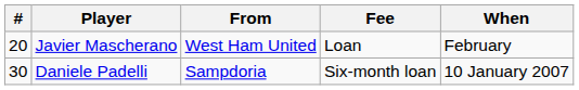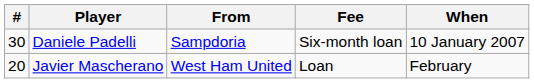 <table class="wikitable" style="text-align:center; font-size:95%; text-align:left">
 <tr>
 <th>#</th>
 <th>Player</th>
 <th>From</th>
 <th>Fee</th>
 <th>When</th>
 </tr>
 <tr>
+<td>30</td>
+<td> <a href='#'>Daniele Padelli</a></td>
+<td> <a href='#'>Sampdoria</a></td>
+<td>Six-month loan</td>
+<td>10 January 2007</td>
+</tr>
+<tr>
 <td>20</td>
 <td> <a href='#'>Javier Mascherano</a></td>
 <td> <a href='#'>West Ham United</a></td>
 <td>Loan</td>
 <td>February</td>
 </tr>
-<tr>
-<td>30</td>
-<td> <a href='#'>Daniele Padelli</a></td>
-<td> <a href='#'>Sampdoria</a></td>
-<td>Six-month loan</td>
-<td>10 January 2007</td>
-</tr>
 </table>
